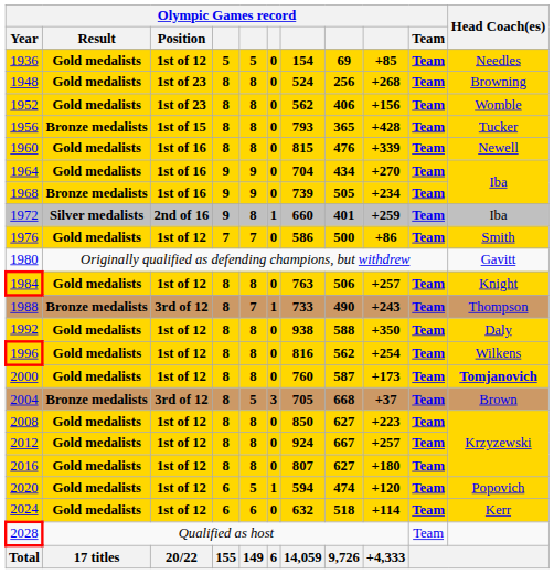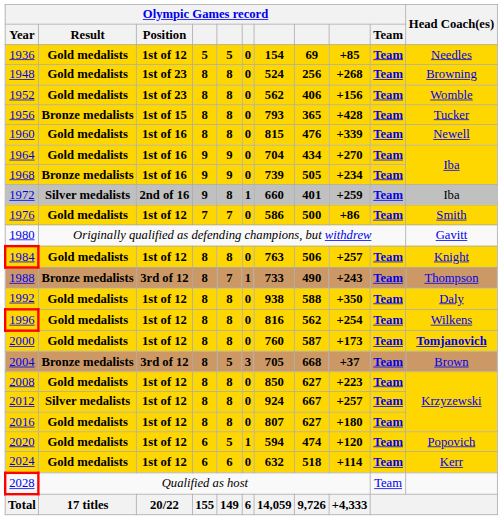 <table class="wikitable" style="text-align: center;">
 <tr>
 <th colspan=10><a href='#'>Olympic Games record</a></th>
 <th rowspan=2>Head Coach(es)</th>
 </tr>
 <tr>
 <th>Year</th>
 <th>Result</th>
 <th>Position</th>
 <th></th>
 <th></th>
 <th></th>
 <th></th>
 <th></th>
 <th></th>
 <th>Team</th>
 </tr>
 <tr style="background:gold">
 <td> <a href='#'>1936</a></td>
 <td><strong>Gold medalists</strong></td>
 <td><strong>1st of 12</strong></td>
 <td><strong>5</strong></td>
 <td><strong>5</strong></td>
 <td><strong>0</strong></td>
 <td><strong>154</strong></td>
 <td><strong>69</strong></td>
 <td><strong>+85</strong></td>
 <td><strong><a href='#'>Team</a></strong></td>
 <td><a href='#'>Needles</a></td>
 </tr>
 <tr style="background:gold">
 <td> <a href='#'>1948</a></td>
 <td><strong>Gold medalists</strong></td>
 <td><strong>1st of 23</strong></td>
 <td><strong>8</strong></td>
 <td><strong>8</strong></td>
 <td><strong>0</strong></td>
 <td><strong>524</strong></td>
 <td><strong>256</strong></td>
 <td><strong>+268</strong></td>
 <td><strong><a href='#'>Team</a></strong></td>
 <td><a href='#'>Browning</a></td>
 </tr>
 <tr style="background:gold">
 <td> <a href='#'>1952</a></td>
 <td><strong>Gold medalists</strong></td>
 <td><strong>1st of 23</strong></td>
 <td><strong>8</strong></td>
 <td><strong>8</strong></td>
 <td><strong>0</strong></td>
 <td><strong>562</strong></td>
 <td><strong>406</strong></td>
 <td><strong>+156</strong></td>
 <td><strong><a href='#'>Team</a></strong></td>
 <td><a href='#'>Womble</a></td>
 </tr>
 <tr style="background:gold">
 <td> <a href='#'>1956</a></td>
 <td><strong>Bronze medalists</strong></td>
 <td><strong>1st of 15</strong></td>
 <td><strong>8</strong></td>
 <td><strong>8</strong></td>
 <td><strong>0</strong></td>
 <td><strong>793</strong></td>
 <td><strong>365</strong></td>
 <td><strong>+428</strong></td>
 <td><strong><a href='#'>Team</a></strong></td>
 <td><a href='#'>Tucker</a></td>
 </tr>
 <tr style="background:gold">
 <td> <a href='#'>1960</a></td>
 <td><strong>Gold medalists</strong></td>
 <td><strong>1st of 16</strong></td>
 <td><strong>8</strong></td>
 <td><strong>8</strong></td>
 <td><strong>0</strong></td>
 <td><strong>815</strong></td>
 <td><strong>476</strong></td>
 <td><strong>+339</strong></td>
 <td><strong><a href='#'>Team</a></strong></td>
 <td><a href='#'>Newell</a></td>
 </tr>
 <tr style="background:gold">
 <td> <a href='#'>1964</a></td>
 <td><strong>Gold medalists</strong></td>
 <td><strong>1st of 16</strong></td>
 <td><strong>9</strong></td>
 <td><strong>9</strong></td>
 <td><strong>0</strong></td>
 <td><strong>704</strong></td>
 <td><strong>434</strong></td>
 <td><strong>+270</strong></td>
 <td><strong><a href='#'>Team</a></strong></td>
 <td rowspan=2><a href='#'>Iba</a></td>
 </tr>
 <tr style="background:gold">
 <td> <a href='#'>1968</a></td>
 <td><strong>Bronze medalists</strong></td>
 <td><strong>1st of 16</strong></td>
 <td><strong>9</strong></td>
 <td><strong>9</strong></td>
 <td><strong>0</strong></td>
 <td><strong>739</strong></td>
 <td><strong>505</strong></td>
 <td><strong>+234</strong></td>
 <td><strong><a href='#'>Team</a></strong></td>
 </tr>
 <tr style="background:silver">
 <td> <a href='#'>1972</a></td>
 <td><strong>Silver medalists</strong></td>
 <td><strong>2nd of 16</strong></td>
 <td><strong>9</strong></td>
 <td><strong>8</strong></td>
 <td><strong>1</strong></td>
 <td><strong>660</strong></td>
 <td><strong>401</strong></td>
 <td><strong>+259</strong></td>
 <td><strong><a href='#'>Team</a></strong></td>
 <td>Iba</td>
 </tr>
 <tr style="background:gold">
 <td> <a href='#'>1976</a></td>
 <td><strong>Gold medalists</strong></td>
 <td><strong>1st of 12</strong></td>
 <td><strong>7</strong></td>
 <td><strong>7</strong></td>
 <td><strong>0</strong></td>
 <td><strong>586</strong></td>
 <td><strong>500</strong></td>
 <td><strong>+86</strong></td>
 <td><strong><a href='#'>Team</a></strong></td>
 <td><a href='#'>Smith</a></td>
 </tr>
 <tr>
 <td> <a href='#'>1980</a></td>
 <td colspan=9><em>Originally qualified as defending champions, but <a href='#'>withdrew</a></em></td>
 <td><a href='#'>Gavitt</a></td>
 </tr>
 <tr style="background:gold">
 <td style="border: 3px solid red"> <a href='#'>1984</a></td>
 <td><strong>Gold medalists</strong></td>
 <td><strong>1st of 12</strong></td>
 <td><strong>8</strong></td>
 <td><strong>8</strong></td>
 <td><strong>0</strong></td>
 <td><strong>763</strong></td>
 <td><strong>506</strong></td>
 <td><strong>+257</strong></td>
 <td><strong><a href='#'>Team</a></strong></td>
 <td><a href='#'>Knight</a></td>
 </tr>
 <tr style="background:#cc9966">
 <td> <a href='#'>1988</a></td>
 <td><strong>Bronze medalists</strong></td>
 <td><strong>3rd of 12</strong></td>
 <td><strong>8</strong></td>
 <td><strong>7</strong></td>
 <td><strong>1</strong></td>
 <td><strong>733</strong></td>
 <td><strong>490</strong></td>
 <td><strong>+243</strong></td>
 <td><strong><a href='#'>Team</a></strong></td>
 <td><a href='#'>Thompson</a></td>
 </tr>
 <tr style="background:gold">
 <td> <a href='#'>1992</a></td>
 <td><strong>Gold medalists</strong></td>
 <td><strong>1st of 12</strong></td>
 <td><strong>8</strong></td>
 <td><strong>8</strong></td>
 <td><strong>0</strong></td>
 <td><strong>938</strong></td>
 <td><strong>588</strong></td>
 <td><strong>+350</strong></td>
 <td><strong><a href='#'>Team</a></strong></td>
 <td><a href='#'>Daly</a></td>
 </tr>
 <tr style="background:gold">
 <td style="border: 3px solid red"> <a href='#'>1996</a></td>
 <td><strong>Gold medalists</strong></td>
 <td><strong>1st of 12</strong></td>
 <td><strong>8</strong></td>
 <td><strong>8</strong></td>
 <td><strong>0</strong></td>
 <td><strong>816</strong></td>
 <td><strong>562</strong></td>
 <td><strong>+254</strong></td>
 <td><strong><a href='#'>Team</a></strong></td>
 <td><a href='#'>Wilkens</a></td>
 </tr>
 <tr style="background:gold">
 <td> <a href='#'>2000</a></td>
 <td><strong>Gold medalists</strong></td>
 <td><strong>1st of 12</strong></td>
 <td><strong>8</strong></td>
 <td><strong>8</strong></td>
 <td><strong>0</strong></td>
 <td><strong>760</strong></td>
 <td><strong>587</strong></td>
 <td><strong>+173</strong></td>
 <td><strong><a href='#'>Team</a></strong></td>
 <td><strong><a href='#'>Tomjanovich</a></strong></td>
 </tr>
 <tr style="background:#cc9966">
 <td> <a href='#'>2004</a></td>
 <td><strong>Bronze medalists</strong></td>
 <td><strong>3rd of 12</strong></td>
 <td><strong>8</strong></td>
 <td><strong>5</strong></td>
 <td><strong>3</strong></td>
 <td><strong>705</strong></td>
 <td><strong>668</strong></td>
 <td><strong>+37</strong></td>
 <td><strong><a href='#'>Team</a></strong></td>
 <td><a href='#'>Brown</a></td>
 </tr>
 <tr style="background:gold">
 <td> <a href='#'>2008</a></td>
 <td><strong>Gold medalists</strong></td>
 <td><strong>1st of 12</strong></td>
 <td><strong>8</strong></td>
 <td><strong>8</strong></td>
 <td><strong>0</strong></td>
 <td><strong>850</strong></td>
 <td><strong>627</strong></td>
 <td><strong>+223</strong></td>
 <td><strong><a href='#'>Team</a></strong></td>
 <td rowspan=3><a href='#'>Krzyzewski</a></td>
 </tr>
 <tr style="background:gold">
 <td> <a href='#'>2012</a></td>
-<td><strong>Gold medalists</strong></td>
+<td><strong>Silver medalists</strong></td>
 <td><strong>1st of 12</strong></td>
 <td><strong>8</strong></td>
 <td><strong>8</strong></td>
 <td><strong>0</strong></td>
 <td><strong>924</strong></td>
 <td><strong>667</strong></td>
 <td><strong>+257</strong></td>
 <td><strong><a href='#'>Team</a></strong></td>
 </tr>
 <tr style="background:gold">
 <td> <a href='#'>2016</a></td>
 <td><strong>Gold medalists</strong></td>
 <td><strong>1st of 12</strong></td>
 <td><strong>8</strong></td>
 <td><strong>8</strong></td>
 <td><strong>0</strong></td>
 <td><strong>807</strong></td>
 <td><strong>627</strong></td>
 <td><strong>+180</strong></td>
 <td><strong><a href='#'>Team</a></strong></td>
 </tr>
 <tr style="background:gold">
 <td> <a href='#'>2020</a></td>
 <td><strong>Gold medalists</strong></td>
 <td><strong>1st of 12</strong></td>
 <td><strong>6</strong></td>
 <td><strong>5</strong></td>
 <td><strong>1</strong></td>
 <td><strong>594</strong></td>
 <td><strong>474</strong></td>
 <td><strong>+120</strong></td>
 <td><strong><a href='#'>Team</a></strong></td>
 <td><a href='#'>Popovich</a></td>
 </tr>
 <tr style="background:gold">
 <td> <a href='#'>2024</a></td>
 <td><strong>Gold medalists</strong></td>
 <td><strong>1st of 12</strong></td>
 <td><strong>6</strong></td>
 <td><strong>6</strong></td>
 <td><strong>0</strong></td>
 <td><strong>632</strong></td>
 <td><strong>518</strong></td>
 <td><strong>+114</strong></td>
 <td><strong><a href='#'>Team</a></strong></td>
 <td><a href='#'>Kerr</a></td>
 </tr>
 <tr>
 <td style="border: 3px solid red"> <a href='#'>2028</a></td>
 <td colspan=8><em>Qualified as host</em></td>
 <td><a href='#'>Team</a></td>
 <td></td>
 </tr>
 <tr>
 <th>Total</th>
 <th>17 titles</th>
 <th>20/22</th>
 <th>155</th>
 <th>149</th>
 <th>6</th>
 <th>14,059</th>
 <th>9,726</th>
 <th>+4,333</th>
 <th colspan=2></th>
 </tr>
 </table>
